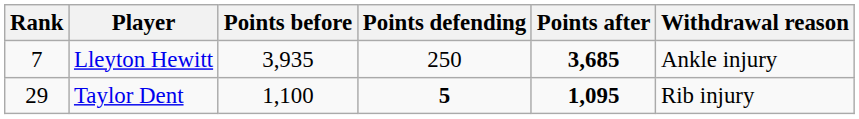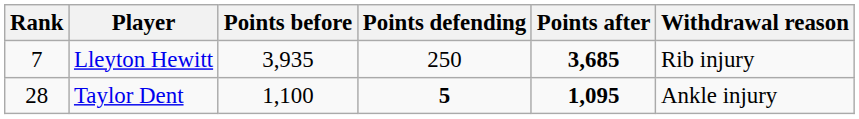 <table class="wikitable sortable">
 <tr>
 <th>Rank</th>
 <th>Player</th>
 <th>Points before</th>
 <th>Points defending</th>
 <th>Points after</th>
 <th>Withdrawal reason</th>
 </tr>
 <tr>
 <td align=center>7</td>
 <td> <a href='#'>Lleyton Hewitt</a></td>
 <td align=center>3,935</td>
 <td align=center>250</td>
 <td align=center><strong>3,685</strong></td>
-<td>Ankle injury</td>
+<td>Rib injury</td>
 </tr>
 <tr>
-<td align=center>29</td>
+<td align=center>28</td>
 <td> <a href='#'>Taylor Dent</a></td>
 <td align=center>1,100</td>
 <td align=center><strong>5</strong></td>
 <td align=center><strong>1,095</strong></td>
-<td>Rib injury</td>
+<td>Ankle injury</td>
 </tr>
 </table>
